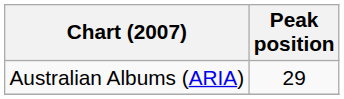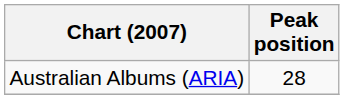 <table class="wikitable">
 <tr>
 <th align="left">Chart (2007)</th>
 <th align="left">Peak<br>position</th>
 </tr>
 <tr>
 <td align="left">Australian Albums (<a href='#'>ARIA</a>)</td>
-<td style="text-align:center;">29</td>
+<td style="text-align:center;">28</td>
 </tr>
 <tr>
 </tr>
 </table>
